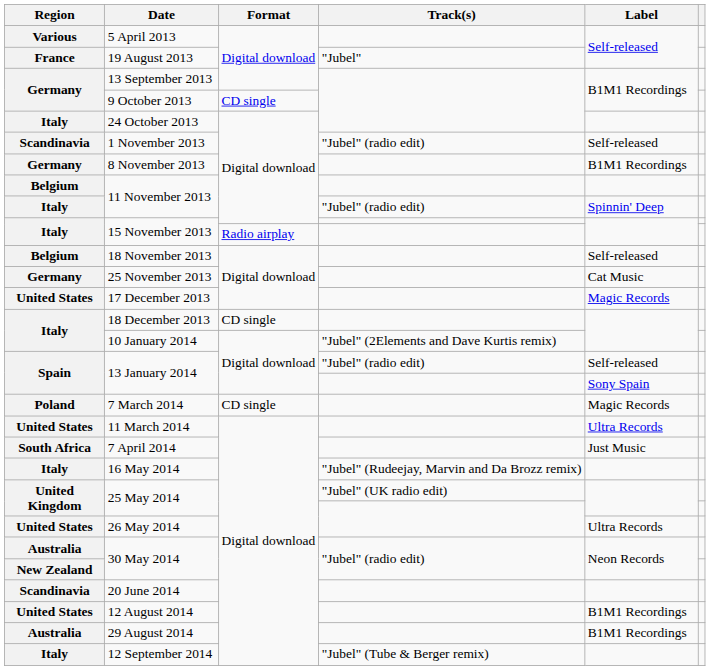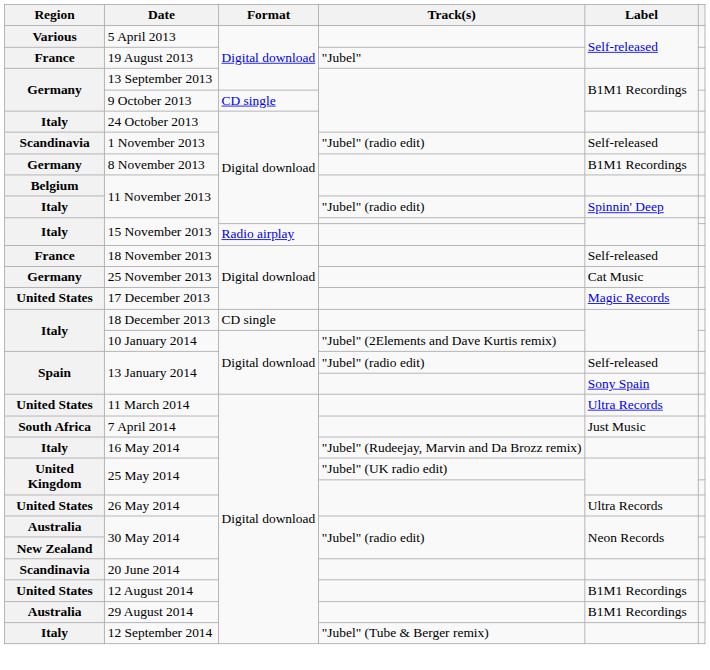 <table class="wikitable plainrowheaders sortable">
 <tr>
 <th scope="col" style="width:7em">Region</th>
 <th scope="col" style="width:8em">Date</th>
 <th scope="col" style="width:7em">Format</th>
 <th scope="col">Track(s)</th>
 <th scope="col" style="width:8em">Label</th>
 <th scope="col"></th>
 </tr>
 <tr>
 <th scope="row">Various</th>
 <td>5 April 2013</td>
 <td rowspan="3"><a href='#'>Digital download</a></td>
 <td></td>
 <td rowspan="2"><a href='#'>Self-released</a></td>
 <td></td>
 </tr>
 <tr>
 <th scope="row">France</th>
 <td>19 August 2013</td>
 <td>"Jubel"</td>
 <td></td>
 </tr>
 <tr>
 <th scope="row" rowspan="2">Germany</th>
 <td>13 September 2013</td>
 <td rowspan="3"></td>
 <td rowspan="2">B1M1 Recordings</td>
 <td></td>
 </tr>
 <tr>
 <td>9 October 2013</td>
 <td><a href='#'>CD single</a></td>
 <td></td>
 </tr>
 <tr>
 <th scope="row">Italy</th>
 <td>24 October 2013</td>
 <td rowspan="6">Digital download</td>
 <td></td>
 <td></td>
 </tr>
 <tr>
 <th scope="row">Scandinavia</th>
 <td>1 November 2013</td>
 <td>"Jubel" (radio edit)</td>
 <td>Self-released</td>
 <td></td>
 </tr>
 <tr>
 <th scope="row">Germany</th>
 <td>8 November 2013</td>
 <td></td>
 <td>B1M1 Recordings</td>
 <td></td>
 </tr>
 <tr>
 <th scope="row">Belgium</th>
 <td rowspan="2">11 November 2013</td>
 <td></td>
 <td></td>
 <td></td>
 </tr>
 <tr>
 <th scope="row">Italy</th>
 <td>"Jubel" (radio edit)</td>
 <td><a href='#'>Spinnin' Deep</a></td>
 <td></td>
 </tr>
 <tr>
 <th scope="row" rowspan="2">Italy</th>
 <td rowspan="2">15 November 2013</td>
 <td></td>
 <td rowspan="2"></td>
 <td></td>
 </tr>
 <tr>
 <td><a href='#'>Radio airplay</a></td>
 <td></td>
 <td></td>
 </tr>
 <tr>
-<th scope="row">Belgium</th>
+<th scope="row">France</th>
 <td>18 November 2013</td>
 <td rowspan="3">Digital download</td>
 <td></td>
 <td>Self-released</td>
 <td></td>
 </tr>
 <tr>
 <th scope="row">Germany</th>
 <td>25 November 2013</td>
 <td></td>
 <td>Cat Music</td>
 <td></td>
 </tr>
 <tr>
 <th scope="row">United States</th>
 <td>17 December 2013</td>
 <td></td>
 <td><a href='#'>Magic Records</a></td>
 <td></td>
 </tr>
 <tr>
 <th scope="row" rowspan="2">Italy</th>
 <td>18 December 2013</td>
 <td>CD single</td>
 <td></td>
 <td rowspan="2"></td>
 <td></td>
 </tr>
 <tr>
 <td>10 January 2014</td>
 <td rowspan="3">Digital download</td>
 <td>"Jubel" (2Elements and Dave Kurtis remix)</td>
 <td></td>
 </tr>
 <tr>
 <th scope="row" rowspan="2">Spain</th>
 <td rowspan="2">13 January 2014</td>
 <td>"Jubel" (radio edit)</td>
 <td>Self-released</td>
 <td></td>
 </tr>
 <tr>
 <td></td>
 <td><a href='#'>Sony Spain</a></td>
-<td></td>
-</tr>
-<tr>
-<th scope="row">Poland</th>
-<td>7 March 2014</td>
-<td>CD single</td>
-<td></td>
-<td>Magic Records</td>
 <td></td>
 </tr>
 <tr>
 <th scope="row">United States</th>
 <td>11 March 2014</td>
 <td rowspan="12">Digital download</td>
 <td></td>
 <td><a href='#'>Ultra Records</a></td>
 <td></td>
 </tr>
 <tr>
 <th scope="row">South Africa</th>
 <td>7 April 2014</td>
 <td></td>
 <td>Just Music</td>
 <td></td>
 </tr>
 <tr>
 <th scope="row">Italy</th>
 <td>16 May 2014</td>
 <td>"Jubel" (Rudeejay, Marvin and Da Brozz remix)</td>
 <td></td>
 <td></td>
 </tr>
 <tr>
 <th scope="row" rowspan="2">United Kingdom</th>
 <td rowspan="2">25 May 2014</td>
 <td>"Jubel" (UK radio edit)</td>
 <td rowspan="2"></td>
 <td></td>
 </tr>
 <tr>
 <td rowspan="2"></td>
 <td></td>
 </tr>
 <tr>
 <th scope="row">United States</th>
 <td>26 May 2014</td>
 <td>Ultra Records</td>
 <td></td>
 </tr>
 <tr>
 <th scope="row">Australia</th>
 <td rowspan="2">30 May 2014</td>
 <td rowspan="2">"Jubel" (radio edit)</td>
 <td rowspan="2">Neon Records</td>
 <td></td>
 </tr>
 <tr>
 <th scope="row">New Zealand</th>
 <td></td>
 </tr>
 <tr>
 <th scope="row">Scandinavia</th>
 <td>20 June 2014</td>
 <td></td>
 <td></td>
 <td></td>
 </tr>
 <tr>
 <th scope="row">United States</th>
 <td>12 August 2014</td>
 <td></td>
 <td>B1M1 Recordings</td>
 <td></td>
 </tr>
 <tr>
 <th scope="row">Australia</th>
 <td>29 August 2014</td>
 <td></td>
 <td>B1M1 Recordings</td>
 <td></td>
 </tr>
 <tr>
 <th scope="row">Italy</th>
 <td>12 September 2014</td>
 <td>"Jubel" (Tube & Berger remix)</td>
 <td></td>
 <td></td>
 </tr>
 </table>
